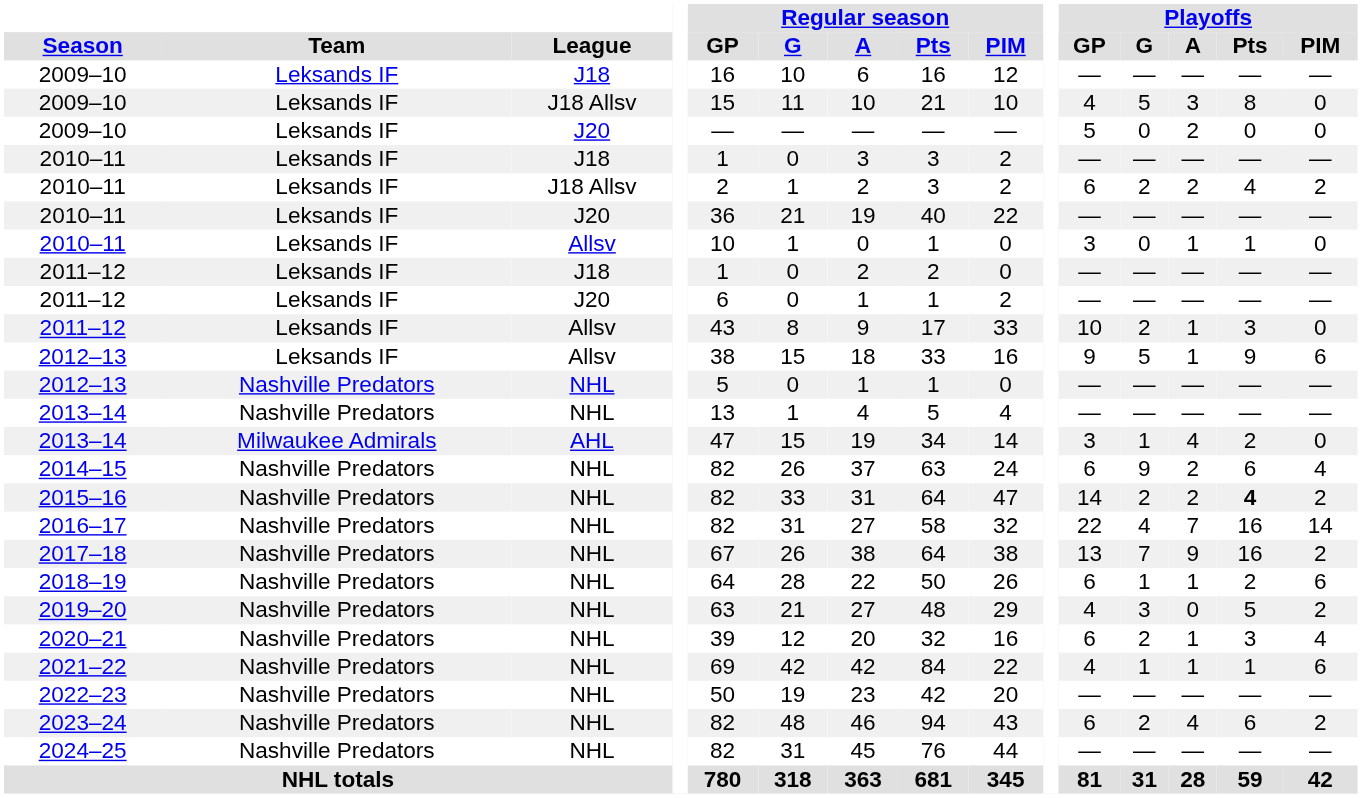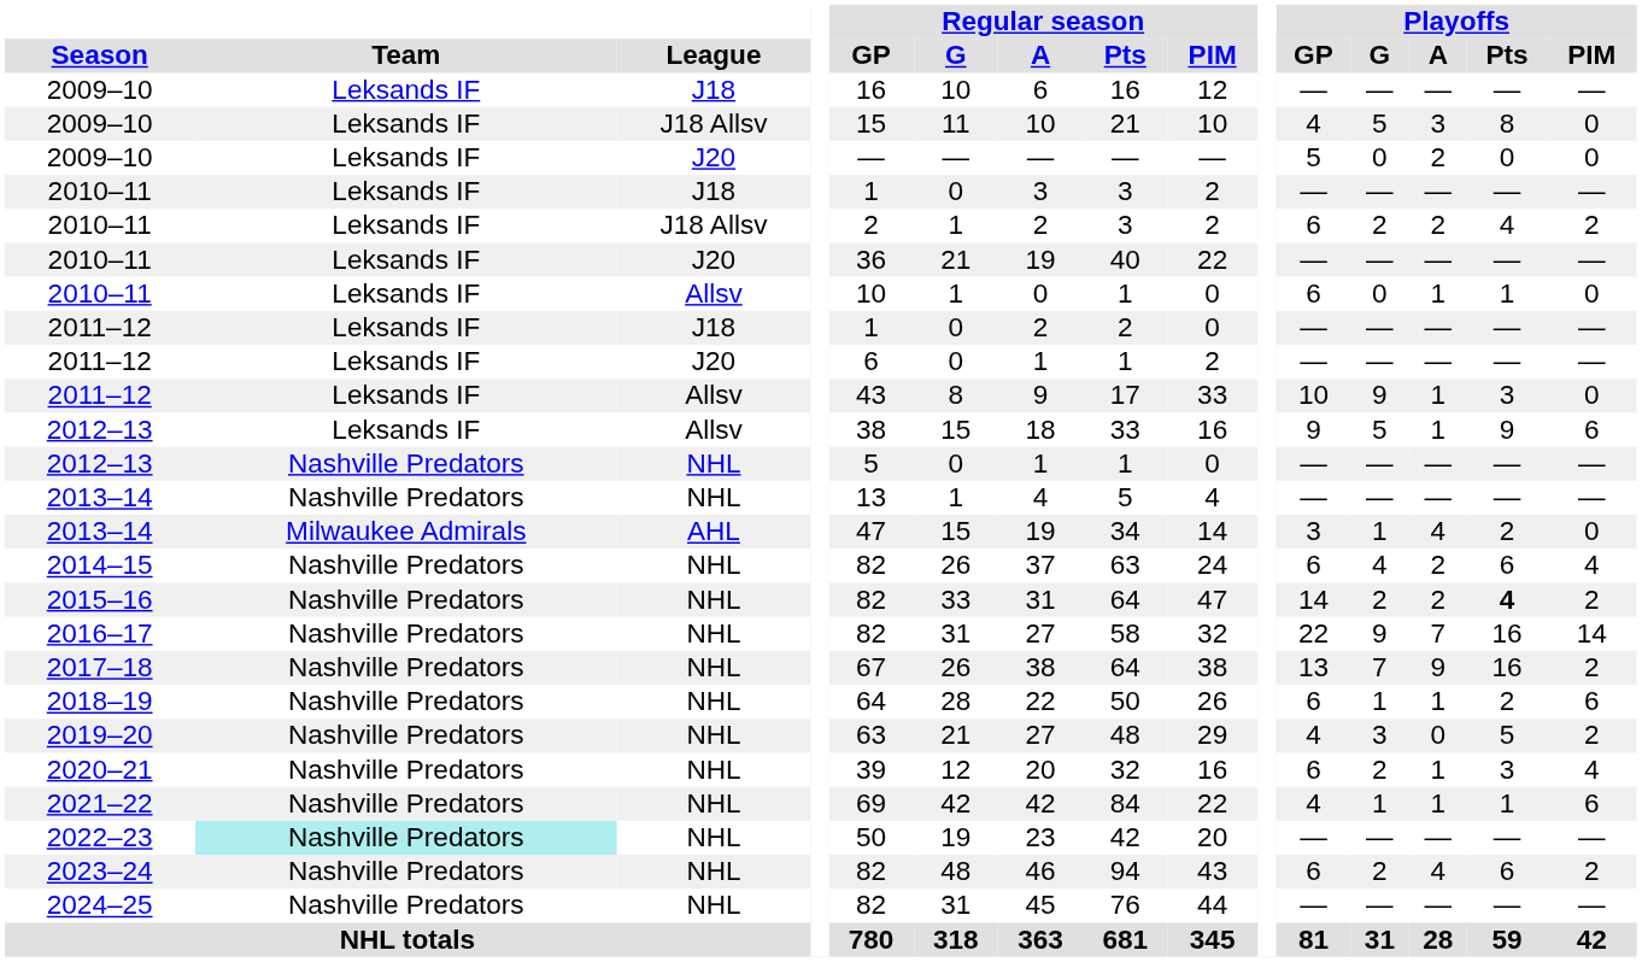 <table border="0" cellpadding="1" cellspacing="0" style="text-align:center; width:60em">
 <tr bgcolor="#e0e0e0">
 <th colspan="3" bgcolor="#ffffff"> </th>
 <th rowspan="100" bgcolor="#ffffff"> </th>
 <th colspan="5"><a href='#'>Regular season</a></th>
 <th rowspan="100" bgcolor="#ffffff"> </th>
 <th colspan="5"><a href='#'>Playoffs</a></th>
 </tr>
 <tr bgcolor="#e0e0e0">
 <th><a href='#'>Season</a></th>
 <th>Team</th>
 <th>League</th>
 <th>GP</th>
 <th><a href='#'>G</a></th>
 <th><a href='#'>A</a></th>
 <th><a href='#'>Pts</a></th>
 <th><a href='#'>PIM</a></th>
 <th>GP</th>
 <th>G</th>
 <th>A</th>
 <th>Pts</th>
 <th>PIM</th>
 </tr>
 <tr>
 <td>2009–10</td>
 <td><a href='#'>Leksands IF</a></td>
 <td><a href='#'>J18</a></td>
 <td>16</td>
 <td>10</td>
 <td>6</td>
 <td>16</td>
 <td>12</td>
 <td>—</td>
 <td>—</td>
 <td>—</td>
 <td>—</td>
 <td>—</td>
 </tr>
 <tr bgcolor="#f0f0f0">
 <td>2009–10</td>
 <td>Leksands IF</td>
 <td>J18 Allsv</td>
 <td>15</td>
 <td>11</td>
 <td>10</td>
 <td>21</td>
 <td>10</td>
 <td>4</td>
 <td>5</td>
 <td>3</td>
 <td>8</td>
 <td>0</td>
 </tr>
 <tr>
 <td>2009–10</td>
 <td>Leksands IF</td>
 <td><a href='#'>J20</a></td>
 <td>—</td>
 <td>—</td>
 <td>—</td>
 <td>—</td>
 <td>—</td>
 <td>5</td>
 <td>0</td>
 <td>2</td>
 <td>0</td>
 <td>0</td>
 </tr>
 <tr bgcolor="#f0f0f0">
 <td>2010–11</td>
 <td>Leksands IF</td>
 <td>J18</td>
 <td>1</td>
 <td>0</td>
 <td>3</td>
 <td>3</td>
 <td>2</td>
 <td>—</td>
 <td>—</td>
 <td>—</td>
 <td>—</td>
 <td>—</td>
 </tr>
 <tr>
 <td>2010–11</td>
 <td>Leksands IF</td>
 <td>J18 Allsv</td>
 <td>2</td>
 <td>1</td>
 <td>2</td>
 <td>3</td>
 <td>2</td>
 <td>6</td>
 <td>2</td>
 <td>2</td>
 <td>4</td>
 <td>2</td>
 </tr>
 <tr bgcolor="#f0f0f0">
 <td>2010–11</td>
 <td>Leksands IF</td>
 <td>J20</td>
 <td>36</td>
 <td>21</td>
 <td>19</td>
 <td>40</td>
 <td>22</td>
 <td>—</td>
 <td>—</td>
 <td>—</td>
 <td>—</td>
 <td>—</td>
 </tr>
 <tr>
 <td><a href='#'>2010–11</a></td>
 <td>Leksands IF</td>
 <td><a href='#'>Allsv</a></td>
 <td>10</td>
 <td>1</td>
 <td>0</td>
 <td>1</td>
 <td>0</td>
-<td>3</td>
+<td>6</td>
 <td>0</td>
 <td>1</td>
 <td>1</td>
 <td>0</td>
 </tr>
 <tr bgcolor="#f0f0f0">
 <td>2011–12</td>
 <td>Leksands IF</td>
 <td>J18</td>
 <td>1</td>
 <td>0</td>
 <td>2</td>
 <td>2</td>
 <td>0</td>
 <td>—</td>
 <td>—</td>
 <td>—</td>
 <td>—</td>
 <td>—</td>
 </tr>
 <tr>
 <td>2011–12</td>
 <td>Leksands IF</td>
 <td>J20</td>
 <td>6</td>
 <td>0</td>
 <td>1</td>
 <td>1</td>
 <td>2</td>
 <td>—</td>
 <td>—</td>
 <td>—</td>
 <td>—</td>
 <td>—</td>
 </tr>
 <tr bgcolor="#f0f0f0">
 <td><a href='#'>2011–12</a></td>
 <td>Leksands IF</td>
 <td>Allsv</td>
 <td>43</td>
 <td>8</td>
 <td>9</td>
 <td>17</td>
 <td>33</td>
 <td>10</td>
-<td>2</td>
+<td>9</td>
 <td>1</td>
 <td>3</td>
 <td>0</td>
 </tr>
 <tr>
 <td><a href='#'>2012–13</a></td>
 <td>Leksands IF</td>
 <td>Allsv</td>
 <td>38</td>
 <td>15</td>
 <td>18</td>
 <td>33</td>
 <td>16</td>
 <td>9</td>
 <td>5</td>
 <td>1</td>
 <td>9</td>
 <td>6</td>
 </tr>
 <tr bgcolor="#f0f0f0">
 <td><a href='#'>2012–13</a></td>
 <td><a href='#'>Nashville Predators</a></td>
 <td><a href='#'>NHL</a></td>
 <td>5</td>
 <td>0</td>
 <td>1</td>
 <td>1</td>
 <td>0</td>
 <td>—</td>
 <td>—</td>
 <td>—</td>
 <td>—</td>
 <td>—</td>
 </tr>
 <tr>
 <td><a href='#'>2013–14</a></td>
 <td>Nashville Predators</td>
 <td>NHL</td>
 <td>13</td>
 <td>1</td>
 <td>4</td>
 <td>5</td>
 <td>4</td>
 <td>—</td>
 <td>—</td>
 <td>—</td>
 <td>—</td>
 <td>—</td>
 </tr>
 <tr bgcolor="#f0f0f0">
 <td><a href='#'>2013–14</a></td>
 <td><a href='#'>Milwaukee Admirals</a></td>
 <td><a href='#'>AHL</a></td>
 <td>47</td>
 <td>15</td>
 <td>19</td>
 <td>34</td>
 <td>14</td>
 <td>3</td>
 <td>1</td>
 <td>4</td>
 <td>2</td>
 <td>0</td>
 </tr>
 <tr>
 <td><a href='#'>2014–15</a></td>
 <td>Nashville Predators</td>
 <td>NHL</td>
 <td>82</td>
 <td>26</td>
 <td>37</td>
 <td>63</td>
 <td>24</td>
 <td>6</td>
-<td>9</td>
+<td>4</td>
 <td>2</td>
 <td>6</td>
 <td>4</td>
 </tr>
 <tr bgcolor="#f0f0f0">
 <td><a href='#'>2015–16</a></td>
 <td>Nashville Predators</td>
 <td>NHL</td>
 <td>82</td>
 <td>33</td>
 <td>31</td>
 <td>64</td>
 <td>47</td>
 <td>14</td>
 <td>2</td>
 <td>2</td>
 <td><strong>4</strong></td>
 <td>2</td>
 </tr>
 <tr>
 <td><a href='#'>2016–17</a></td>
 <td>Nashville Predators</td>
 <td>NHL</td>
 <td>82</td>
 <td>31</td>
 <td>27</td>
 <td>58</td>
 <td>32</td>
 <td>22</td>
-<td>4</td>
+<td>9</td>
 <td>7</td>
 <td>16</td>
 <td>14</td>
 </tr>
 <tr bgcolor="#f0f0f0">
 <td><a href='#'>2017–18</a></td>
 <td>Nashville Predators</td>
 <td>NHL</td>
 <td>67</td>
 <td>26</td>
 <td>38</td>
 <td>64</td>
 <td>38</td>
 <td>13</td>
 <td>7</td>
 <td>9</td>
 <td>16</td>
 <td>2</td>
 </tr>
 <tr>
 <td><a href='#'>2018–19</a></td>
 <td>Nashville Predators</td>
 <td>NHL</td>
 <td>64</td>
 <td>28</td>
 <td>22</td>
 <td>50</td>
 <td>26</td>
 <td>6</td>
 <td>1</td>
 <td>1</td>
 <td>2</td>
 <td>6</td>
 </tr>
 <tr bgcolor="#f0f0f0">
 <td><a href='#'>2019–20</a></td>
 <td>Nashville Predators</td>
 <td>NHL</td>
 <td>63</td>
 <td>21</td>
 <td>27</td>
 <td>48</td>
 <td>29</td>
 <td>4</td>
 <td>3</td>
 <td>0</td>
 <td>5</td>
 <td>2</td>
 </tr>
 <tr>
 <td><a href='#'>2020–21</a></td>
 <td>Nashville Predators</td>
 <td>NHL</td>
 <td>39</td>
 <td>12</td>
 <td>20</td>
 <td>32</td>
 <td>16</td>
 <td>6</td>
 <td>2</td>
 <td>1</td>
 <td>3</td>
 <td>4</td>
 </tr>
 <tr bgcolor="#f0f0f0">
 <td><a href='#'>2021–22</a></td>
 <td>Nashville Predators</td>
 <td>NHL</td>
 <td>69</td>
 <td>42</td>
 <td>42</td>
 <td>84</td>
 <td>22</td>
 <td>4</td>
 <td>1</td>
 <td>1</td>
 <td>1</td>
 <td>6</td>
 </tr>
 <tr>
 <td><a href='#'>2022–23</a></td>
-<td>Nashville Predators</td>
+<td style="background: paleturquoise;">Nashville Predators</td>
 <td>NHL</td>
 <td>50</td>
 <td>19</td>
 <td>23</td>
 <td>42</td>
 <td>20</td>
 <td>—</td>
 <td>—</td>
 <td>—</td>
 <td>—</td>
 <td>—</td>
 </tr>
 <tr bgcolor="#f0f0f0">
 <td><a href='#'>2023–24</a></td>
 <td>Nashville Predators</td>
 <td>NHL</td>
 <td>82</td>
 <td>48</td>
 <td>46</td>
 <td>94</td>
 <td>43</td>
 <td>6</td>
 <td>2</td>
 <td>4</td>
 <td>6</td>
 <td>2</td>
 </tr>
 <tr>
 <td><a href='#'>2024–25</a></td>
 <td>Nashville Predators</td>
 <td>NHL</td>
 <td>82</td>
 <td>31</td>
 <td>45</td>
 <td>76</td>
 <td>44</td>
 <td>—</td>
 <td>—</td>
 <td>—</td>
 <td>—</td>
 <td>—</td>
 </tr>
 <tr bgcolor="#e0e0e0">
 <th colspan="3">NHL totals</th>
 <th>780</th>
 <th>318</th>
 <th>363</th>
 <th>681</th>
 <th>345</th>
 <th>81</th>
 <th>31</th>
 <th>28</th>
 <th>59</th>
 <th>42</th>
 </tr>
 </table>
